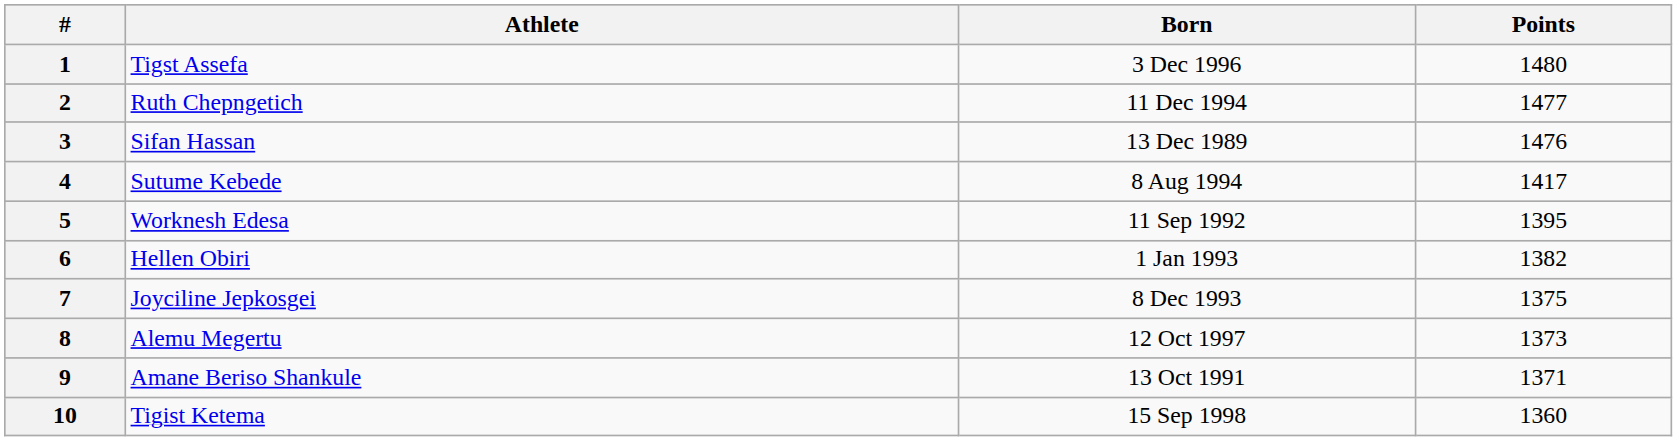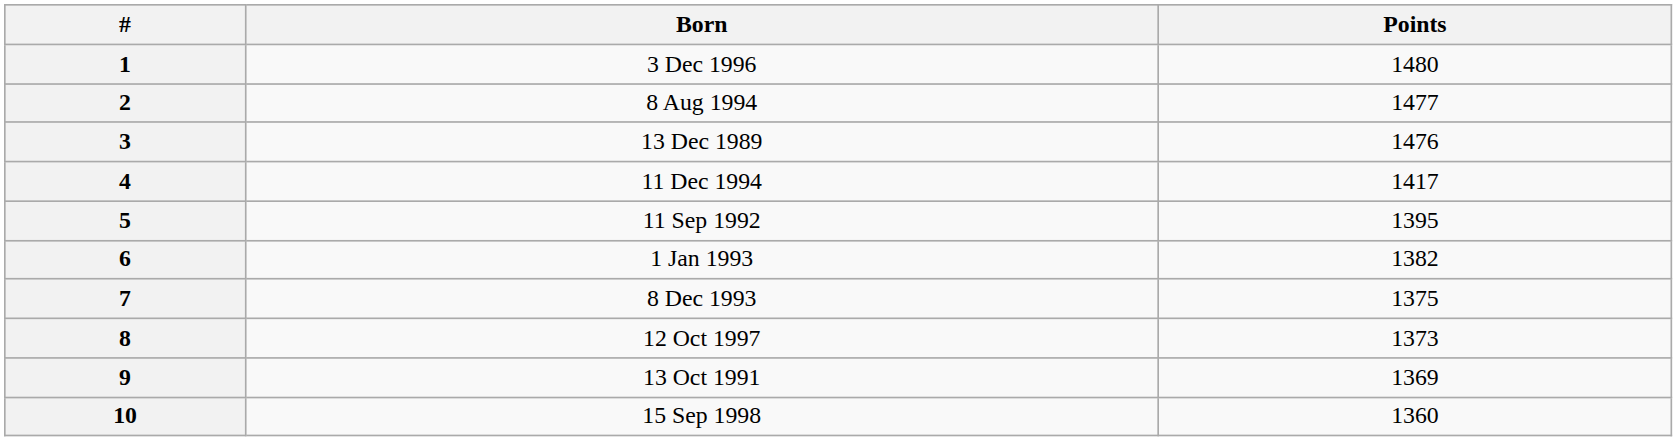 <table class="wikitable" width=80% style="font-size:90%; text-align:center;">
 <tr>
 <th>#</th>
-<th>Athlete</th>
 <th>Born</th>
 <th>Points</th>
 </tr>
 <tr>
 <th>1</th>
-<td align=left> <a href='#'>Tigst Assefa</a></td>
 <td>3 Dec 1996</td>
 <td>1480</td>
 </tr>
 <tr>
 <th>2</th>
-<td align=left> <a href='#'>Ruth Chepngetich</a></td>
-<td>11 Dec 1994</td>
+<td>8 Aug 1994</td>
 <td>1477</td>
 </tr>
 <tr>
 <th>3</th>
-<td align=left> <a href='#'>Sifan Hassan</a></td>
 <td>13 Dec 1989</td>
 <td>1476</td>
 </tr>
 <tr>
 <th>4</th>
-<td align=left> <a href='#'>Sutume Kebede</a></td>
-<td>8 Aug 1994</td>
+<td>11 Dec 1994</td>
 <td>1417</td>
 </tr>
 <tr>
 <th>5</th>
-<td align=left> <a href='#'>Worknesh Edesa</a></td>
 <td>11 Sep 1992</td>
 <td>1395</td>
 </tr>
 <tr>
 <th>6</th>
-<td align=left> <a href='#'>Hellen Obiri</a></td>
 <td>1 Jan 1993</td>
 <td>1382</td>
 </tr>
 <tr>
 <th>7</th>
-<td align=left> <a href='#'>Joyciline Jepkosgei</a></td>
 <td>8 Dec 1993</td>
 <td>1375</td>
 </tr>
 <tr>
 <th>8</th>
-<td align=left> <a href='#'>Alemu Megertu</a></td>
 <td>12 Oct 1997</td>
 <td>1373</td>
 </tr>
 <tr>
 <th>9</th>
-<td align=left> <a href='#'>Amane Beriso Shankule</a></td>
 <td>13 Oct 1991</td>
-<td>1371</td>
+<td>1369</td>
 </tr>
 <tr>
 <th>10</th>
-<td align=left> <a href='#'>Tigist Ketema</a></td>
 <td>15 Sep 1998</td>
 <td>1360</td>
 </tr>
 </table>
